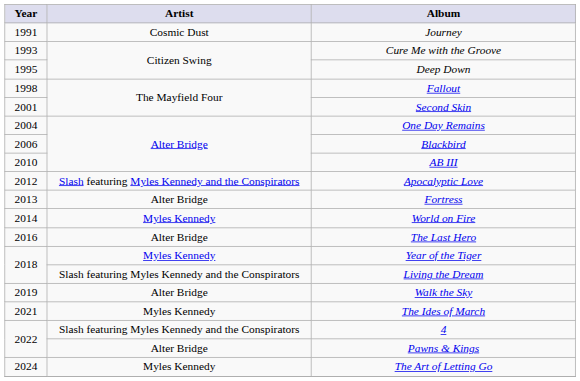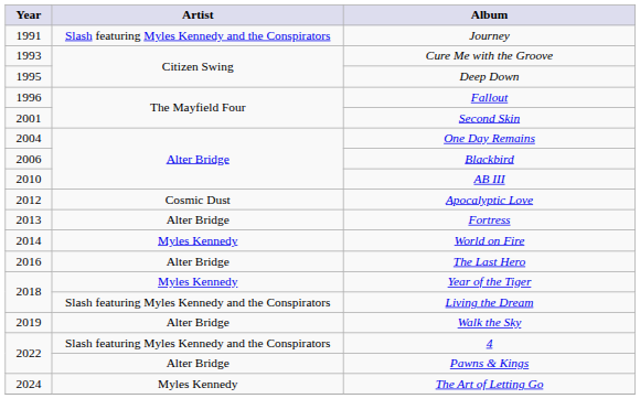 <table class="wikitable sortable" style="font-size:96%; text-align:center; margin: 6px;">
 <tr>
 <th style="background:#dde; width:50px;">Year</th>
 <th style="background:#dde; width:350px;">Artist</th>
 <th style="background:#dde; width:350px;">Album</th>
 </tr>
 <tr>
 <td>1991</td>
-<td>Cosmic Dust</td>
+<td><a href='#'>Slash</a> featuring <a href='#'>Myles Kennedy and the Conspirators</a></td>
 <td><em>Journey</em></td>
 </tr>
 <tr>
 <td>1993</td>
 <td rowspan="2">Citizen Swing</td>
 <td><em>Cure Me with the Groove</em></td>
 </tr>
 <tr>
 <td>1995</td>
 <td><em>Deep Down</em></td>
 </tr>
 <tr>
-<td>1998</td>
+<td>1996</td>
 <td rowspan="2">The Mayfield Four</td>
 <td><em><a href='#'>Fallout</a></em></td>
 </tr>
 <tr>
 <td>2001</td>
 <td><em><a href='#'>Second Skin</a></em></td>
 </tr>
 <tr>
 <td>2004</td>
 <td rowspan="3"><a href='#'>Alter Bridge</a></td>
 <td><em><a href='#'>One Day Remains</a></em></td>
 </tr>
 <tr>
 <td>2006</td>
 <td><em><a href='#'>Blackbird</a></em></td>
 </tr>
 <tr>
 <td>2010</td>
 <td><em><a href='#'>AB III</a></em></td>
 </tr>
 <tr>
 <td>2012</td>
-<td><a href='#'>Slash</a> featuring <a href='#'>Myles Kennedy and the Conspirators</a></td>
+<td>Cosmic Dust</td>
 <td><em><a href='#'>Apocalyptic Love</a></em></td>
 </tr>
 <tr>
 <td>2013</td>
 <td>Alter Bridge</td>
 <td><em><a href='#'>Fortress</a></em></td>
 </tr>
 <tr>
 <td>2014</td>
 <td><a href='#'>Myles Kennedy</a></td>
 <td><em><a href='#'>World on Fire</a></em></td>
 </tr>
 <tr>
 <td>2016</td>
 <td>Alter Bridge</td>
 <td><em><a href='#'>The Last Hero</a></em></td>
 </tr>
 <tr>
 <td rowspan="2">2018</td>
 <td><a href='#'>Myles Kennedy</a></td>
 <td><em><a href='#'>Year of the Tiger</a></em></td>
 </tr>
 <tr>
 <td>Slash featuring Myles Kennedy and the Conspirators</td>
 <td><em><a href='#'>Living the Dream</a></em></td>
 </tr>
 <tr>
 <td>2019</td>
 <td>Alter Bridge</td>
 <td><em><a href='#'>Walk the Sky</a></em></td>
 </tr>
 <tr>
-<td>2021</td>
-<td>Myles Kennedy</td>
-<td><em><a href='#'>The Ides of March</a></em></td>
-</tr>
-<tr>
 <td rowspan="2">2022</td>
 <td>Slash featuring Myles Kennedy and the Conspirators</td>
 <td><em><a href='#'>4</a></em></td>
 </tr>
 <tr>
 <td>Alter Bridge</td>
 <td><em><a href='#'>Pawns & Kings</a></em></td>
 </tr>
 <tr>
 <td>2024</td>
 <td>Myles Kennedy</td>
 <td><em><a href='#'>The Art of Letting Go</a></em></td>
 </tr>
 <tr>
 </tr>
 </table>
